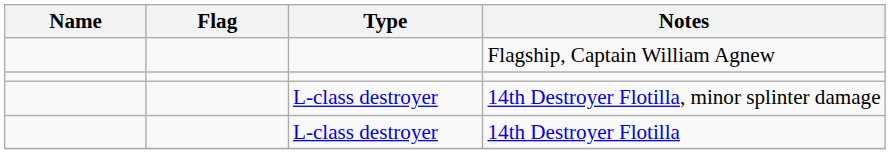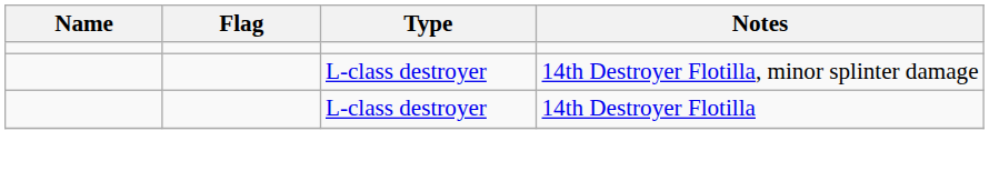 <table class="wikitable sortable">
 <tr>
 <th scope="col" width="100px">Name</th>
 <th scope="col" width="100px">Flag</th>
 <th scope="col" width="140px">Type</th>
 <th>Notes</th>
-</tr>
-<tr>
-<td align="left"></td>
-<td align="left"></td>
-<td align="left"></td>
-<td align="left">Flagship, Captain William Agnew</td>
 </tr>
 <tr>
 <td align="left"></td>
 <td align="left"></td>
 <td align="left"></td>
 <td align="left"></td>
 </tr>
 <tr>
 <td align="left"></td>
 <td align="left"></td>
 <td align="left"><a href='#'>L-class destroyer</a></td>
 <td align="left"><a href='#'>14th Destroyer Flotilla</a>, minor splinter damage</td>
 </tr>
 <tr>
 <td align="left"></td>
 <td align="left"></td>
 <td align="left"><a href='#'>L-class destroyer</a></td>
 <td align="left"><a href='#'>14th Destroyer Flotilla</a></td>
 </tr>
 <tr>
 </tr>
 </table>
